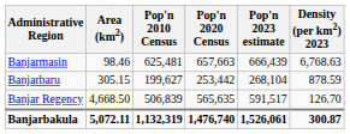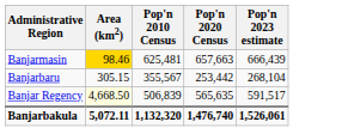 <table class="wikitable" style="text-align:right">
 <tr>
 <th>Administrative<br>Region</th>
 <th>Area<br>(km<sup>2</sup>)</th>
 <th>Pop'n<br>2010<br>Census</th>
 <th>Pop'n<br>2020<br>Census</th>
 <th>Pop'n<br>2023<br>estimate</th>
-<th>Density<br>(per km<sup>2</sup>)<br>2023</th>
 </tr>
 <tr>
 <td align=left><a href='#'>Banjarmasin</a></td>
-<td>98.46</td>
+<td style="background: gold;">98.46</td>
 <td>625,481</td>
 <td>657,663</td>
 <td>666,439</td>
-<td>6,768.63</td>
 </tr>
 <tr>
 <td align=left><a href='#'>Banjarbaru</a></td>
 <td>305.15</td>
-<td>199,627</td>
+<td>355,567</td>
 <td>253,442</td>
 <td>268,104</td>
-<td>878.59</td>
 </tr>
 <tr>
 <td align=left><a href='#'>Banjar Regency</a></td>
 <td style="background: lightyellow;">4,668.50</td>
 <td>506,839</td>
 <td>565,635</td>
 <td>591,517</td>
-<td>126.70</td>
 </tr>
 <tr>
 <td align=left style="border-top:3px solid grey;"><strong>Banjarbakula</strong></td>
 <td style="border-top:3px solid grey;"><strong>5,072.11</strong></td>
-<td style="border-top:3px solid grey;"><strong>1,132,319</strong></td>
+<td style="border-top:3px solid grey;"><strong>1,132,320</strong></td>
 <td style="border-top:3px solid grey;"><strong>1,476,740</strong></td>
 <td style="border-top:3px solid grey;"><strong>1,526,061</strong></td>
-<td style="border-top:3px solid grey;"><strong>300.87</strong></td>
 </tr>
 </table>
